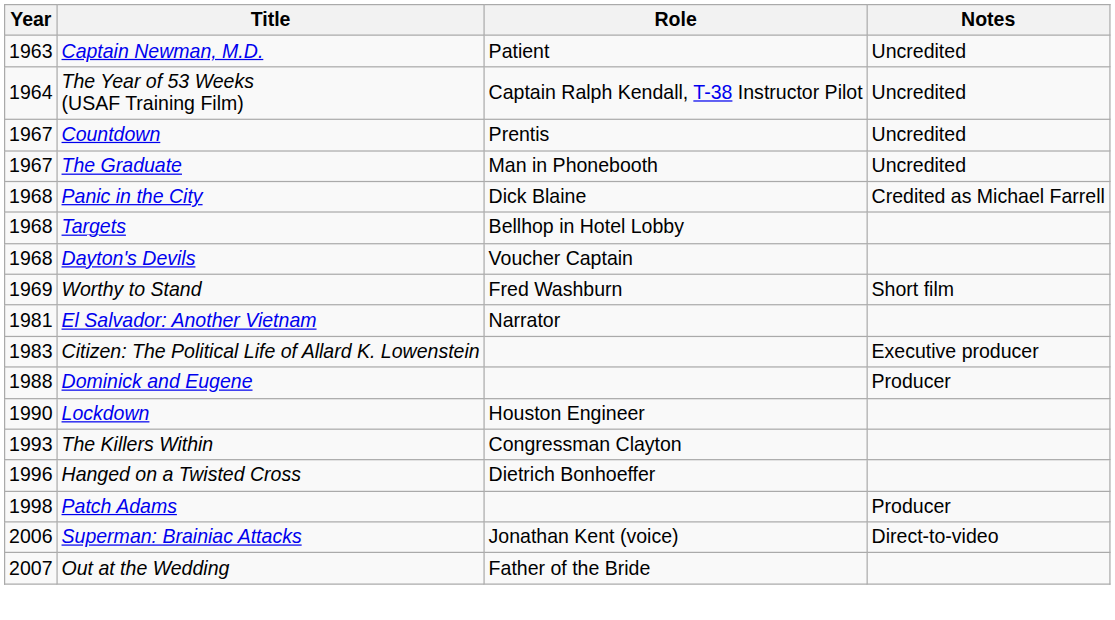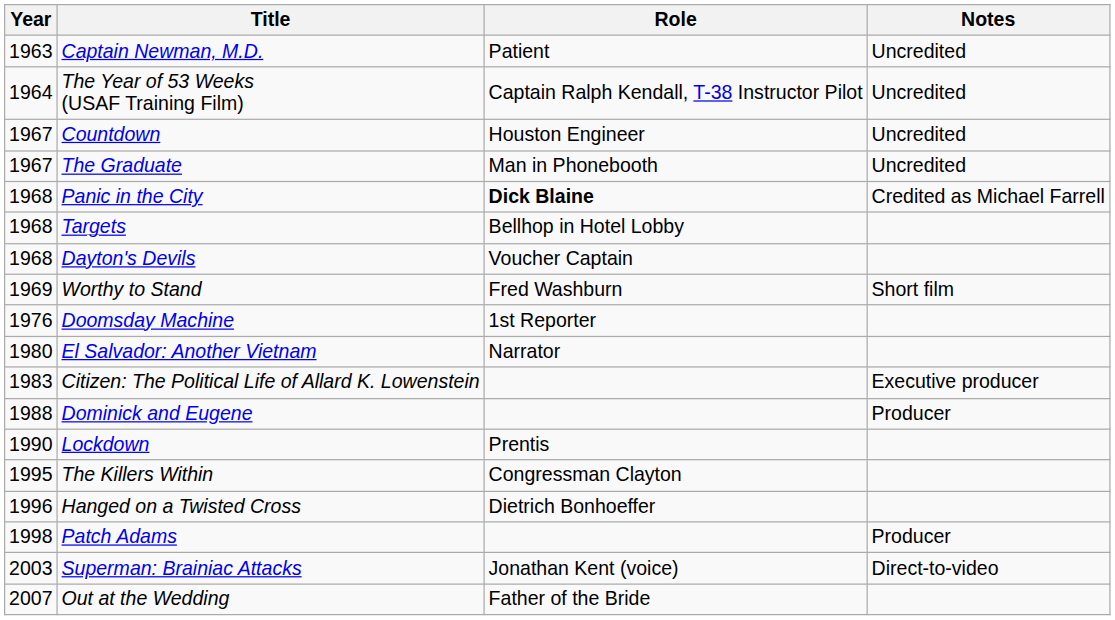 <table class="wikitable">
 <tr>
 <th>Year</th>
 <th>Title</th>
 <th>Role</th>
 <th>Notes</th>
 </tr>
 <tr>
 <td>1963</td>
 <td><em><a href='#'>Captain Newman, M.D.</a></em></td>
 <td>Patient</td>
 <td>Uncredited</td>
 </tr>
 <tr>
 <td>1964</td>
 <td><em>The Year of 53 Weeks</em> <br>(USAF Training Film)</td>
 <td>Captain Ralph Kendall, <a href='#'>T-38</a> Instructor Pilot</td>
 <td>Uncredited</td>
 </tr>
 <tr>
 <td>1967</td>
 <td><em><a href='#'>Countdown</a></em></td>
-<td>Prentis</td>
+<td>Houston Engineer</td>
 <td>Uncredited</td>
 </tr>
 <tr>
 <td>1967</td>
 <td><em><a href='#'>The Graduate</a></em></td>
 <td>Man in Phonebooth</td>
 <td>Uncredited</td>
 </tr>
 <tr>
 <td>1968</td>
 <td><em><a href='#'>Panic in the City</a></em></td>
-<td>Dick Blaine</td>
+<td><strong>Dick Blaine</strong></td>
 <td>Credited as Michael Farrell</td>
 </tr>
 <tr>
 <td>1968</td>
 <td><em><a href='#'>Targets</a></em></td>
 <td>Bellhop in Hotel Lobby</td>
 <td></td>
 </tr>
 <tr>
 <td>1968</td>
 <td><em><a href='#'>Dayton's Devils</a></em></td>
 <td>Voucher Captain</td>
 <td></td>
 </tr>
 <tr>
 <td>1969</td>
 <td><em>Worthy to Stand</em></td>
 <td>Fred Washburn</td>
 <td>Short film</td>
 </tr>
 <tr>
-<td>1981</td>
+<td>1976</td>
+<td><em><a href='#'>Doomsday Machine</a></em></td>
+<td>1st Reporter</td>
+<td></td>
+</tr>
+<tr>
+<td>1980</td>
 <td><em><a href='#'>El Salvador: Another Vietnam</a></em></td>
 <td>Narrator</td>
 <td></td>
 </tr>
 <tr>
 <td>1983</td>
 <td><em>Citizen: The Political Life of Allard K. Lowenstein</em></td>
 <td></td>
 <td>Executive producer</td>
 </tr>
 <tr>
 <td>1988</td>
 <td><em><a href='#'>Dominick and Eugene</a></em></td>
 <td></td>
 <td>Producer</td>
 </tr>
 <tr>
 <td>1990</td>
 <td><em><a href='#'>Lockdown</a></em></td>
-<td>Houston Engineer</td>
+<td>Prentis</td>
 <td></td>
 </tr>
 <tr>
-<td>1993</td>
+<td>1995</td>
 <td><em>The Killers Within</em></td>
 <td>Congressman Clayton</td>
 <td></td>
 </tr>
 <tr>
 <td>1996</td>
 <td><em>Hanged on a Twisted Cross</em></td>
 <td>Dietrich Bonhoeffer</td>
 <td></td>
 </tr>
 <tr>
 <td>1998</td>
 <td><em><a href='#'>Patch Adams</a></em></td>
 <td></td>
 <td>Producer</td>
 </tr>
 <tr>
-<td>2006</td>
+<td>2003</td>
 <td><em><a href='#'>Superman: Brainiac Attacks</a></em></td>
 <td>Jonathan Kent (voice)</td>
 <td>Direct-to-video</td>
 </tr>
 <tr>
 <td>2007</td>
 <td><em>Out at the Wedding</em></td>
 <td>Father of the Bride</td>
 <td></td>
 </tr>
 </table>
